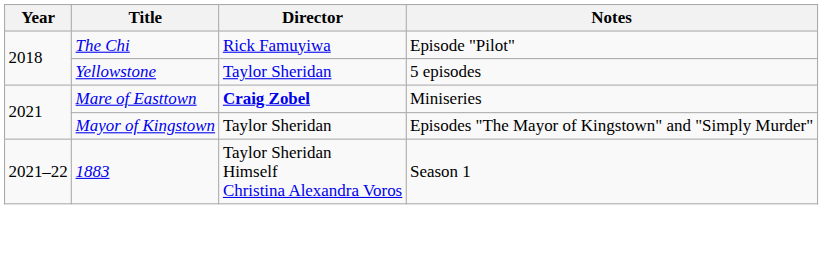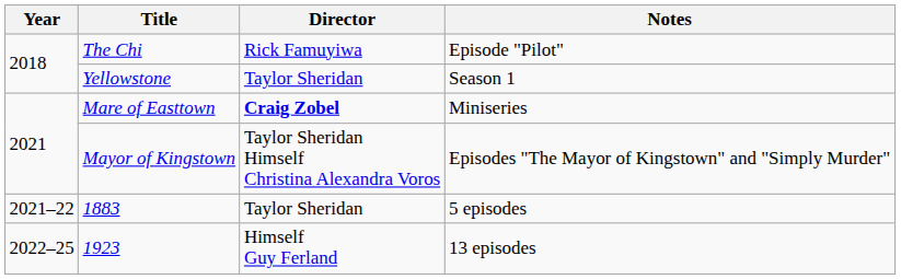 <table class="wikitable plainrowheaders">
 <tr>
 <th>Year</th>
 <th>Title</th>
 <th>Director</th>
 <th>Notes</th>
 </tr>
 <tr>
 <td rowspan=2>2018</td>
 <td><em><a href='#'>The Chi</a></em></td>
 <td><a href='#'>Rick Famuyiwa</a></td>
 <td>Episode "Pilot"</td>
 </tr>
 <tr>
 <td><em><a href='#'>Yellowstone</a></em></td>
 <td><a href='#'>Taylor Sheridan</a></td>
-<td>5 episodes</td>
+<td>Season 1</td>
 </tr>
 <tr>
 <td rowspan=2>2021</td>
 <td><em><a href='#'>Mare of Easttown</a></em></td>
 <td><strong><a href='#'>Craig Zobel</a></strong></td>
 <td>Miniseries</td>
 </tr>
 <tr>
 <td><em><a href='#'>Mayor of Kingstown</a></em></td>
-<td>Taylor Sheridan</td>
+<td>Taylor Sheridan<br>Himself<br><a href='#'>Christina Alexandra Voros</a></td>
 <td>Episodes "The Mayor of Kingstown" and "Simply Murder"</td>
 </tr>
 <tr>
 <td>2021–22</td>
 <td><em><a href='#'>1883</a></em></td>
-<td>Taylor Sheridan<br>Himself<br><a href='#'>Christina Alexandra Voros</a></td>
-<td>Season 1</td>
+<td>Taylor Sheridan</td>
+<td>5 episodes</td>
+</tr>
+<tr>
+<td>2022–25</td>
+<td><em><a href='#'>1923</a></em></td>
+<td>Himself<br><a href='#'>Guy Ferland</a></td>
+<td>13 episodes</td>
 </tr>
 </table>
